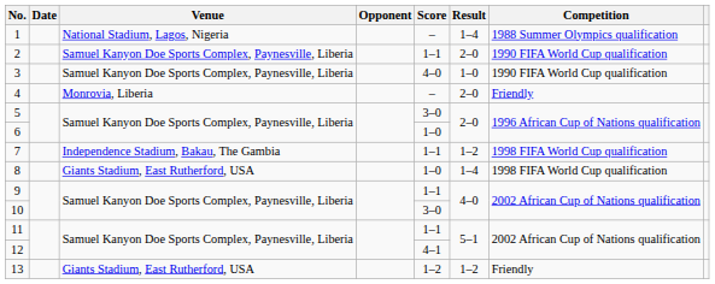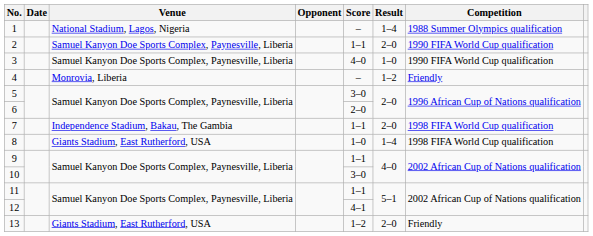 <table class="wikitable sortable">
 <tr>
 <th scope="col">No.</th>
 <th scope="col">Date</th>
 <th scope="col">Venue</th>
 <th scope="col">Opponent</th>
 <th scope="col">Score</th>
 <th scope="col">Result</th>
 <th scope="col">Competition</th>
 <th scope="col" class="unsortable"></th>
 </tr>
 <tr>
 <td style="text-align:center">1</td>
 <td></td>
 <td><a href='#'>National Stadium</a>, <a href='#'>Lagos</a>, Nigeria</td>
 <td></td>
 <td style="text-align:center">–</td>
 <td style="text-align:center">1–4</td>
 <td><a href='#'>1988 Summer Olympics qualification</a></td>
 <td></td>
 </tr>
 <tr>
 <td style="text-align:center">2</td>
 <td></td>
 <td><a href='#'>Samuel Kanyon Doe Sports Complex</a>, <a href='#'>Paynesville</a>, Liberia</td>
 <td></td>
 <td style="text-align:center">1–1</td>
 <td style="text-align:center">2–0</td>
 <td><a href='#'>1990 FIFA World Cup qualification</a></td>
 <td></td>
 </tr>
 <tr>
 <td style="text-align:center">3</td>
 <td></td>
 <td>Samuel Kanyon Doe Sports Complex, Paynesville, Liberia</td>
 <td></td>
 <td style="text-align:center">4–0</td>
 <td style="text-align:center">1–0</td>
 <td>1990 FIFA World Cup qualification</td>
 <td></td>
 </tr>
 <tr>
 <td style="text-align:center">4</td>
 <td></td>
 <td><a href='#'>Monrovia</a>, Liberia</td>
 <td></td>
 <td style="text-align:center">–</td>
-<td style="text-align:center">2–0</td>
+<td style="text-align:center">1–2</td>
 <td><a href='#'>Friendly</a></td>
 <td></td>
 </tr>
 <tr>
 <td style="text-align:center">5</td>
 <td rowspan="2"></td>
 <td rowspan="2">Samuel Kanyon Doe Sports Complex, Paynesville, Liberia</td>
 <td rowspan="2"></td>
 <td style="text-align:center">3–0</td>
 <td rowspan="2" style="text-align:center">2–0</td>
 <td rowspan="2"><a href='#'>1996 African Cup of Nations qualification</a></td>
 <td rowspan="2"></td>
 </tr>
 <tr>
 <td style="text-align:center">6</td>
-<td style="text-align:center">1–0</td>
+<td style="text-align:center">2–0</td>
 </tr>
 <tr>
 <td style="text-align:center">7</td>
 <td></td>
 <td><a href='#'>Independence Stadium</a>, <a href='#'>Bakau</a>, The Gambia</td>
 <td></td>
 <td style="text-align:center">1–1</td>
-<td style="text-align:center">1–2</td>
+<td style="text-align:center">2–0</td>
 <td><a href='#'>1998 FIFA World Cup qualification</a></td>
 <td></td>
 </tr>
 <tr>
 <td style="text-align:center">8</td>
 <td></td>
 <td><a href='#'>Giants Stadium</a>, <a href='#'>East Rutherford</a>, USA</td>
 <td></td>
 <td style="text-align:center">1–0</td>
 <td style="text-align:center">1–4</td>
 <td>1998 FIFA World Cup qualification</td>
 <td></td>
 </tr>
 <tr>
 <td style="text-align:center">9</td>
 <td rowspan="2"></td>
 <td rowspan="2">Samuel Kanyon Doe Sports Complex, Paynesville, Liberia</td>
 <td rowspan="2"></td>
 <td style="text-align:center">1–1</td>
 <td rowspan="2" style="text-align:center">4–0</td>
 <td rowspan="2"><a href='#'>2002 African Cup of Nations qualification</a></td>
 <td rowspan="2"></td>
 </tr>
 <tr>
 <td style="text-align:center">10</td>
 <td style="text-align:center">3–0</td>
 </tr>
 <tr>
 <td style="text-align:center">11</td>
 <td rowspan="2"></td>
 <td rowspan="2">Samuel Kanyon Doe Sports Complex, Paynesville, Liberia</td>
 <td rowspan="2"></td>
 <td style="text-align:center">1–1</td>
 <td rowspan="2" style="text-align:center">5–1</td>
 <td rowspan="2">2002 African Cup of Nations qualification</td>
 <td rowspan="2"></td>
 </tr>
 <tr>
 <td style="text-align:center">12</td>
 <td style="text-align:center">4–1</td>
 </tr>
 <tr>
 <td style="text-align:center">13</td>
 <td></td>
 <td><a href='#'>Giants Stadium</a>, <a href='#'>East Rutherford</a>, USA</td>
 <td></td>
 <td style="text-align:center">1–2</td>
-<td style="text-align:center">1–2</td>
+<td style="text-align:center">2–0</td>
 <td>Friendly</td>
 <td></td>
 </tr>
 </table>
